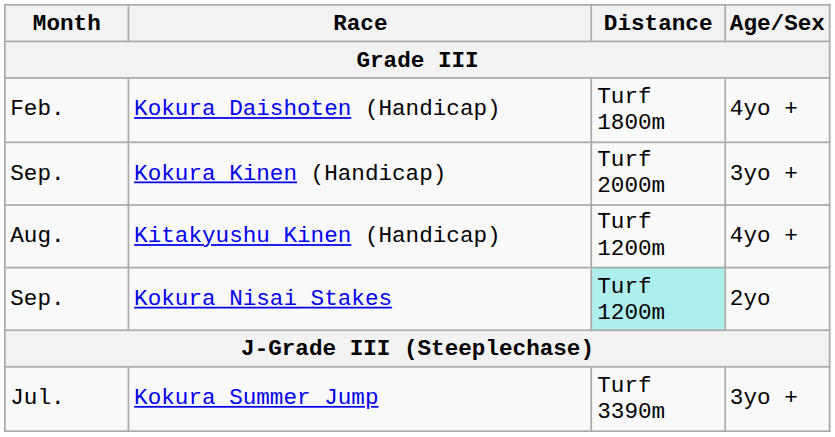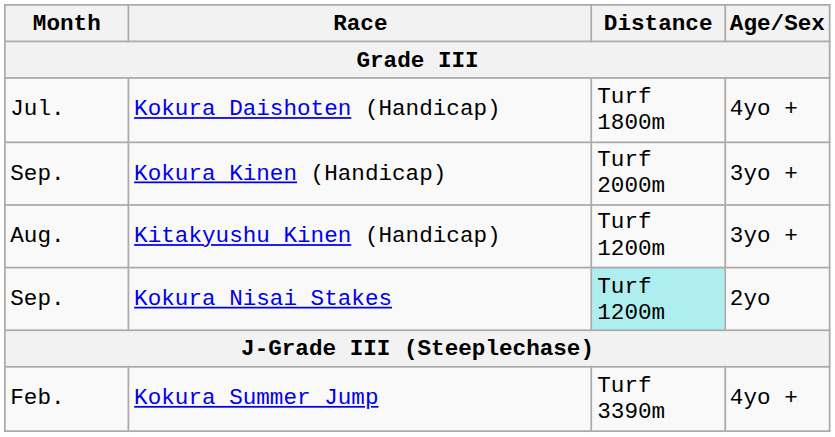 <table class=wikitable>
 <tr>
 <th style="width:65px"><strong>Month</strong></th>
 <th style="width:260px"><strong>Race</strong></th>
 <th style="width:70px"><strong>Distance</strong></th>
 <th><strong>Age/Sex</strong></th>
 </tr>
 <tr>
 <th colspan="4">Grade III</th>
 </tr>
 <tr>
-<td>Feb.</td>
+<td>Jul.</td>
 <td><a href='#'>Kokura Daishoten</a> (Handicap)</td>
 <td>Turf 1800m</td>
 <td>4yo +</td>
 </tr>
 <tr>
 <td>Sep.</td>
 <td><a href='#'>Kokura Kinen</a> (Handicap)</td>
 <td>Turf 2000m</td>
 <td>3yo +</td>
 </tr>
 <tr>
 <td>Aug.</td>
 <td><a href='#'>Kitakyushu Kinen</a> (Handicap)</td>
 <td>Turf 1200m</td>
-<td>4yo +</td>
+<td>3yo +</td>
 </tr>
 <tr>
 <td>Sep.</td>
 <td><a href='#'>Kokura Nisai Stakes</a></td>
 <td style="background: paleturquoise;">Turf 1200m</td>
 <td>2yo</td>
 </tr>
 <tr>
 <th colspan="4">J-Grade III (Steeplechase)</th>
 </tr>
 <tr>
-<td>Jul.</td>
+<td>Feb.</td>
 <td><a href='#'>Kokura Summer Jump</a></td>
 <td>Turf 3390m</td>
-<td>3yo +</td>
+<td>4yo +</td>
 </tr>
 </table>
